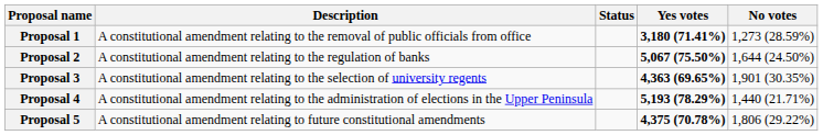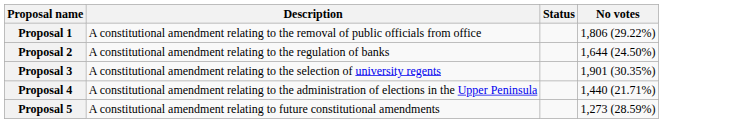 <table class="wikitable sortable plainrowheaders">
 <tr>
 <th scope="col">Proposal name</th>
 <th class="unsortable" scope="col">Description</th>
 <th scope="col">Status</th>
-<th scope="col">Yes votes</th>
 <th scope="col">No votes</th>
 </tr>
 <tr>
 <th scope="row">Proposal 1</th>
 <td>A constitutional amendment relating to the removal of public officials from office</td>
 <td></td>
-<td><strong>3,180 (71.41%)</strong></td>
-<td>1,273 (28.59%)</td>
+<td>1,806 (29.22%)</td>
 </tr>
 <tr>
 <th scope="row">Proposal 2</th>
 <td>A constitutional amendment relating to the regulation of banks</td>
 <td></td>
-<td><strong>5,067 (75.50%)</strong></td>
 <td>1,644 (24.50%)</td>
 </tr>
 <tr>
 <th scope="row">Proposal 3</th>
 <td>A constitutional amendment relating to the selection of <a href='#'>university regents</a></td>
 <td></td>
-<td><strong>4,363 (69.65%)</strong></td>
 <td>1,901 (30.35%)</td>
 </tr>
 <tr>
 <th scope="row">Proposal 4</th>
 <td>A constitutional amendment relating to the administration of elections in the <a href='#'>Upper Peninsula</a></td>
 <td></td>
-<td><strong>5,193 (78.29%)</strong></td>
 <td>1,440 (21.71%)</td>
 </tr>
 <tr>
 <th scope="row">Proposal 5</th>
 <td>A constitutional amendment relating to future constitutional amendments</td>
 <td></td>
-<td><strong>4,375 (70.78%)</strong></td>
-<td>1,806 (29.22%)</td>
+<td>1,273 (28.59%)</td>
 </tr>
 </table>
